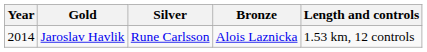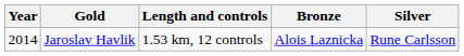 <table class="wikitable">
 <tr>
 <th>Year</th>
 <th>Gold</th>
+<th>Length and controls</th>
+<th>Bronze</th>
 <th>Silver</th>
-<th>Bronze</th>
-<th>Length and controls</th>
 </tr>
 <tr>
 <td>2014</td>
 <td> <a href='#'>Jaroslav Havlik</a></td>
+<td>1.53 km, 12 controls</td>
+<td> <a href='#'>Alois Laznicka</a></td>
 <td> <a href='#'>Rune Carlsson</a></td>
-<td> <a href='#'>Alois Laznicka</a></td>
-<td>1.53 km, 12 controls</td>
 </tr>
 </table>
